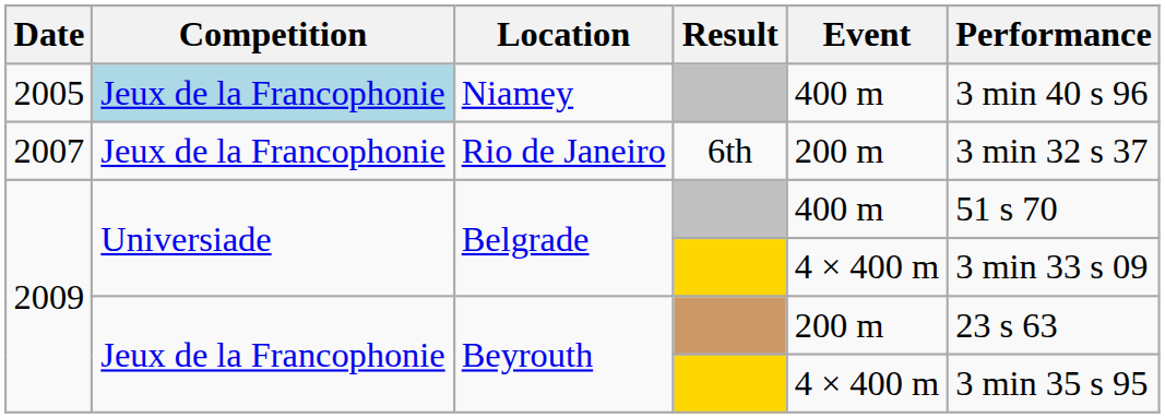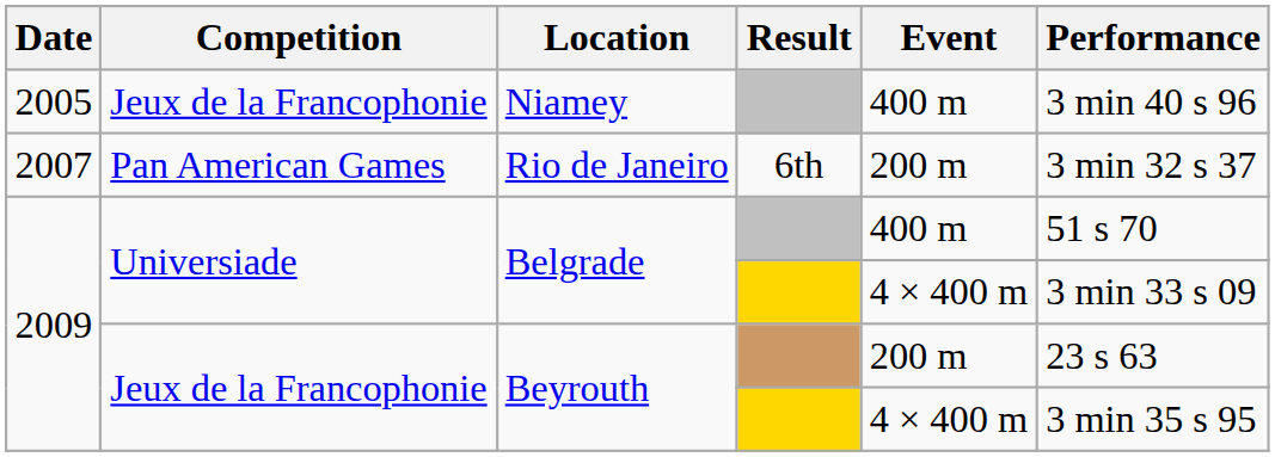 <table class="wikitable" style="border-collapse: collapse; font-size: 95%;">
 <tr>
 <th scope=col>Date</th>
 <th scope=col>Competition</th>
 <th scope=col>Location</th>
 <th scope=col>Result</th>
 <th scope=col>Event</th>
 <th scope=col>Performance</th>
 </tr>
 <tr>
 <td>2005</td>
-<td style="background: lightblue;"><a href='#'>Jeux de la Francophonie</a></td>
+<td><a href='#'>Jeux de la Francophonie</a></td>
 <td><a href='#'>Niamey</a></td>
 <td bgcolor=silver align="center"></td>
 <td>400 m</td>
 <td>3 min 40 s 96</td>
 </tr>
 <tr>
 <td>2007</td>
-<td><a href='#'>Jeux de la Francophonie</a></td>
+<td><a href='#'>Pan American Games</a></td>
 <td><a href='#'>Rio de Janeiro</a></td>
 <td align="center">6th</td>
 <td>200 m</td>
 <td>3 min 32 s 37</td>
 </tr>
 <tr>
 <td rowspan=4>2009</td>
 <td rowspan=2><a href='#'>Universiade</a></td>
 <td rowspan=2><a href='#'>Belgrade</a></td>
 <td bgcolor=silver align="center"></td>
 <td>400 m</td>
 <td>51 s 70</td>
 </tr>
 <tr>
 <td bgcolor=gold align="center"></td>
 <td>4 × 400 m</td>
 <td>3 min 33 s 09</td>
 </tr>
 <tr>
 <td rowspan=2><a href='#'>Jeux de la Francophonie</a></td>
 <td rowspan=2><a href='#'>Beyrouth</a></td>
 <td bgcolor="cc9966" align="center"></td>
 <td>200 m</td>
 <td>23 s 63</td>
 </tr>
 <tr>
 <td bgcolor=gold align="center"></td>
 <td>4 × 400 m</td>
 <td>3 min 35 s 95</td>
 </tr>
 </table>
